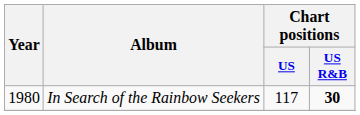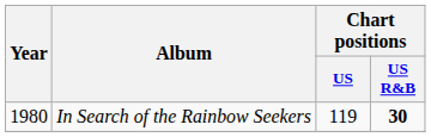 <table class="wikitable" style="text-align:center;">
 <tr>
 <th rowspan="2">Year</th>
 <th rowspan="2">Album</th>
 <th colspan="2">Chart positions</th>
 </tr>
 <tr style="font-size:smaller;">
 <th width="40"><a href='#'>US</a></th>
 <th width="40"><a href='#'>US<br>R&B</a></th>
 </tr>
 <tr>
 <td rowspan="1">1980</td>
 <td align="left"><em>In Search of the Rainbow Seekers</em></td>
-<td>117</td>
+<td>119</td>
 <td><strong>30</strong></td>
 </tr>
 <tr>
 </tr>
 </table>
